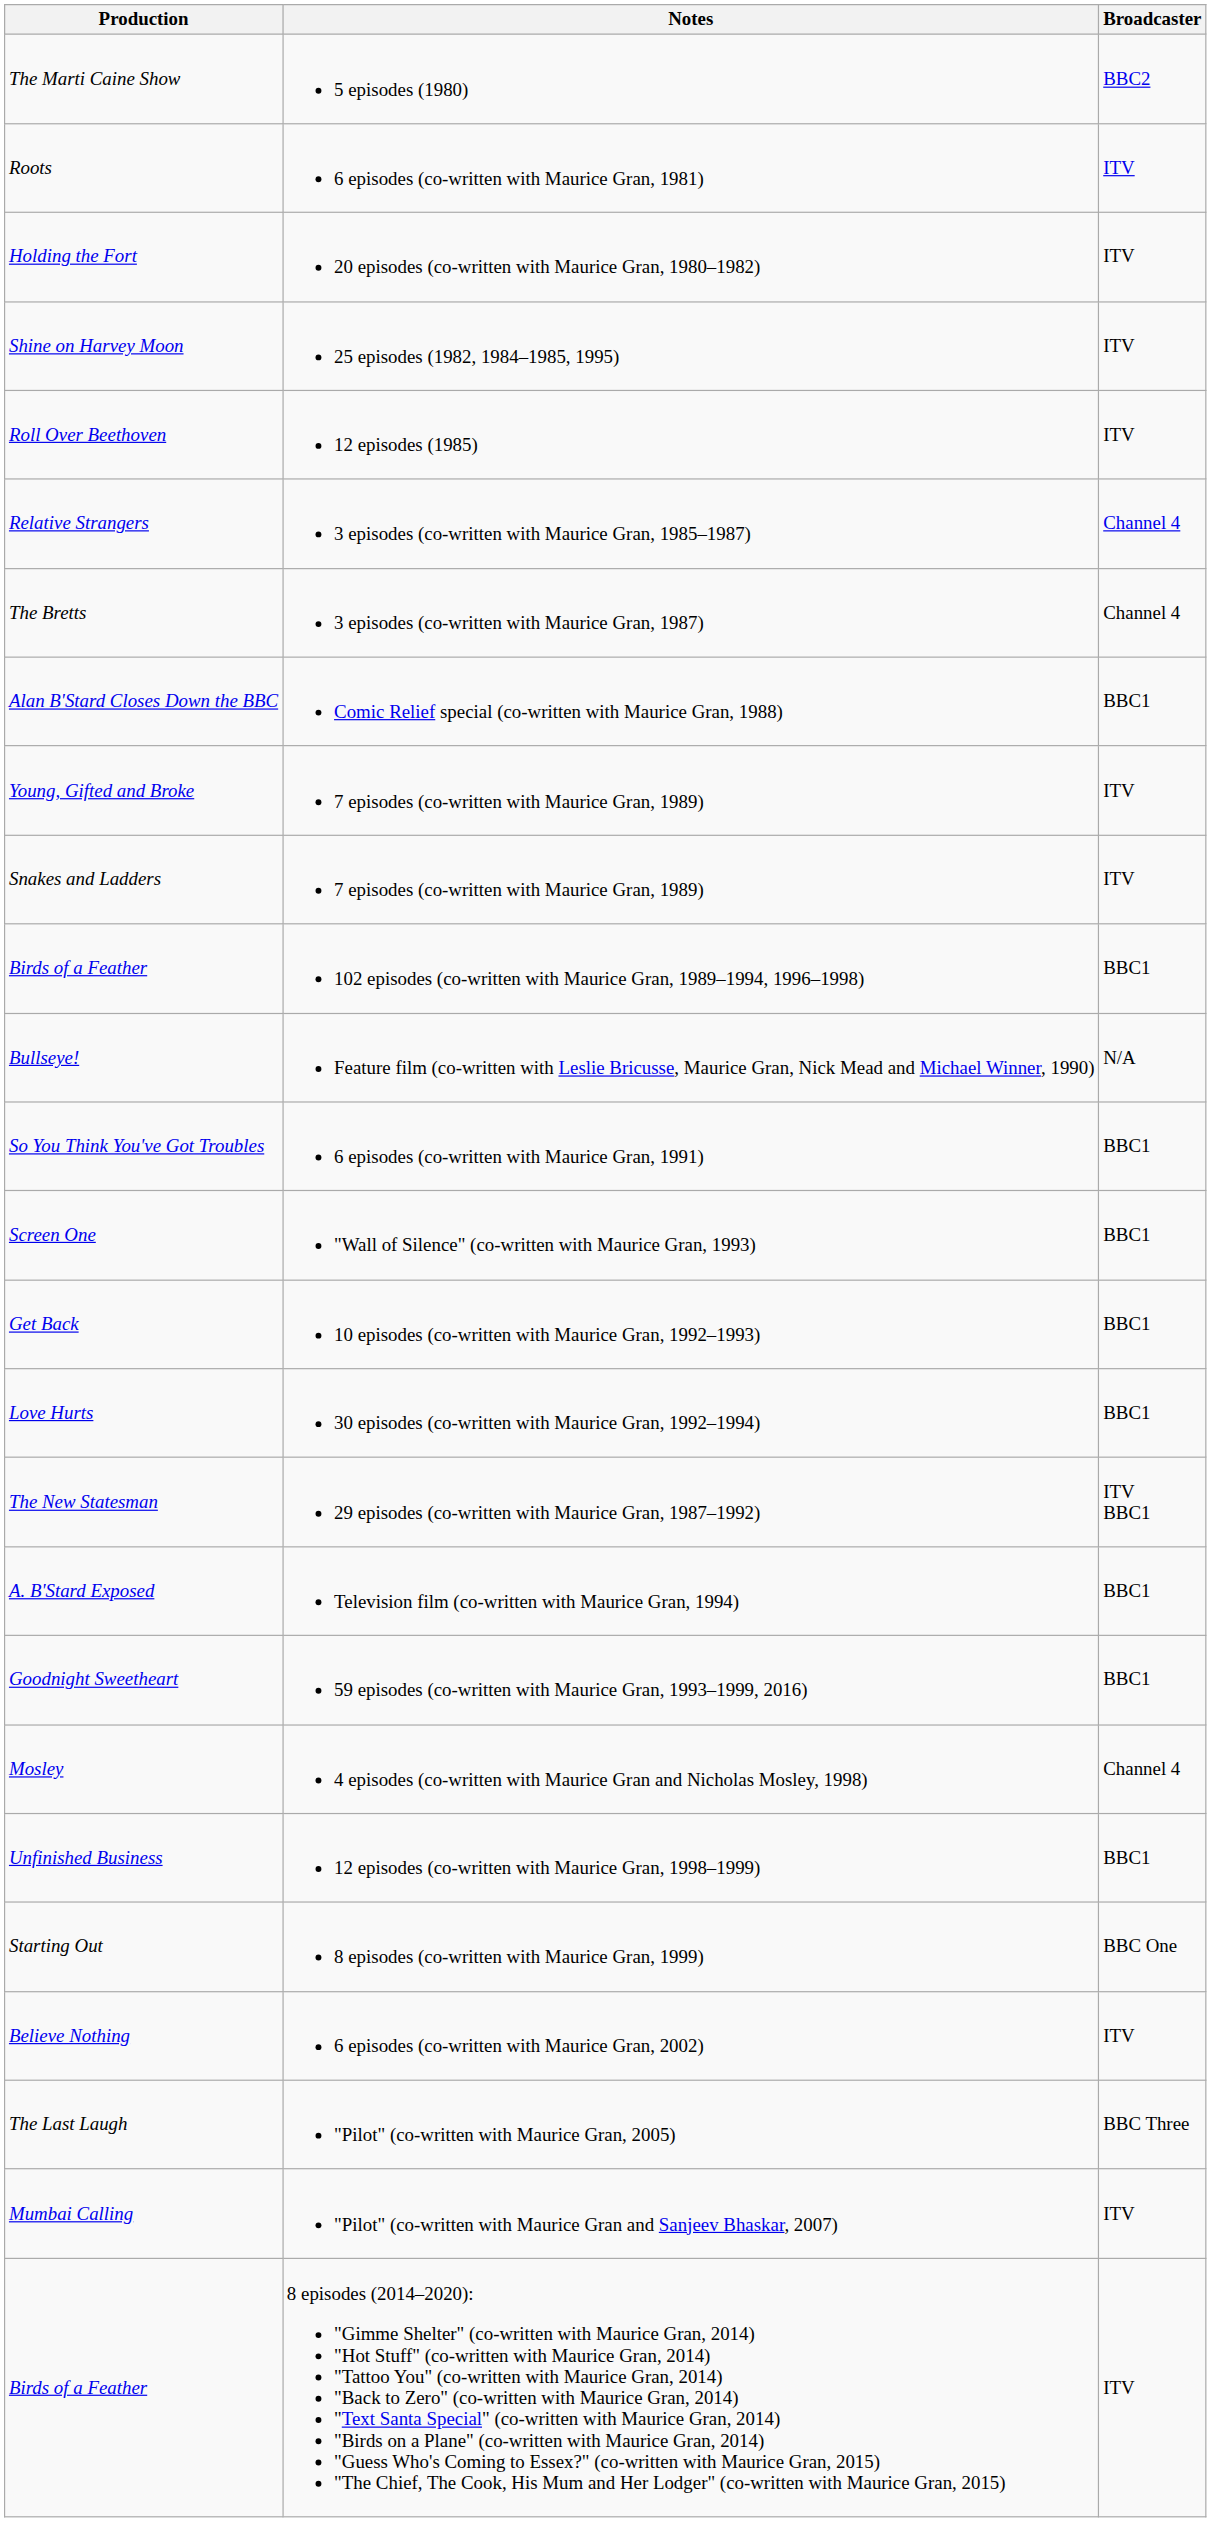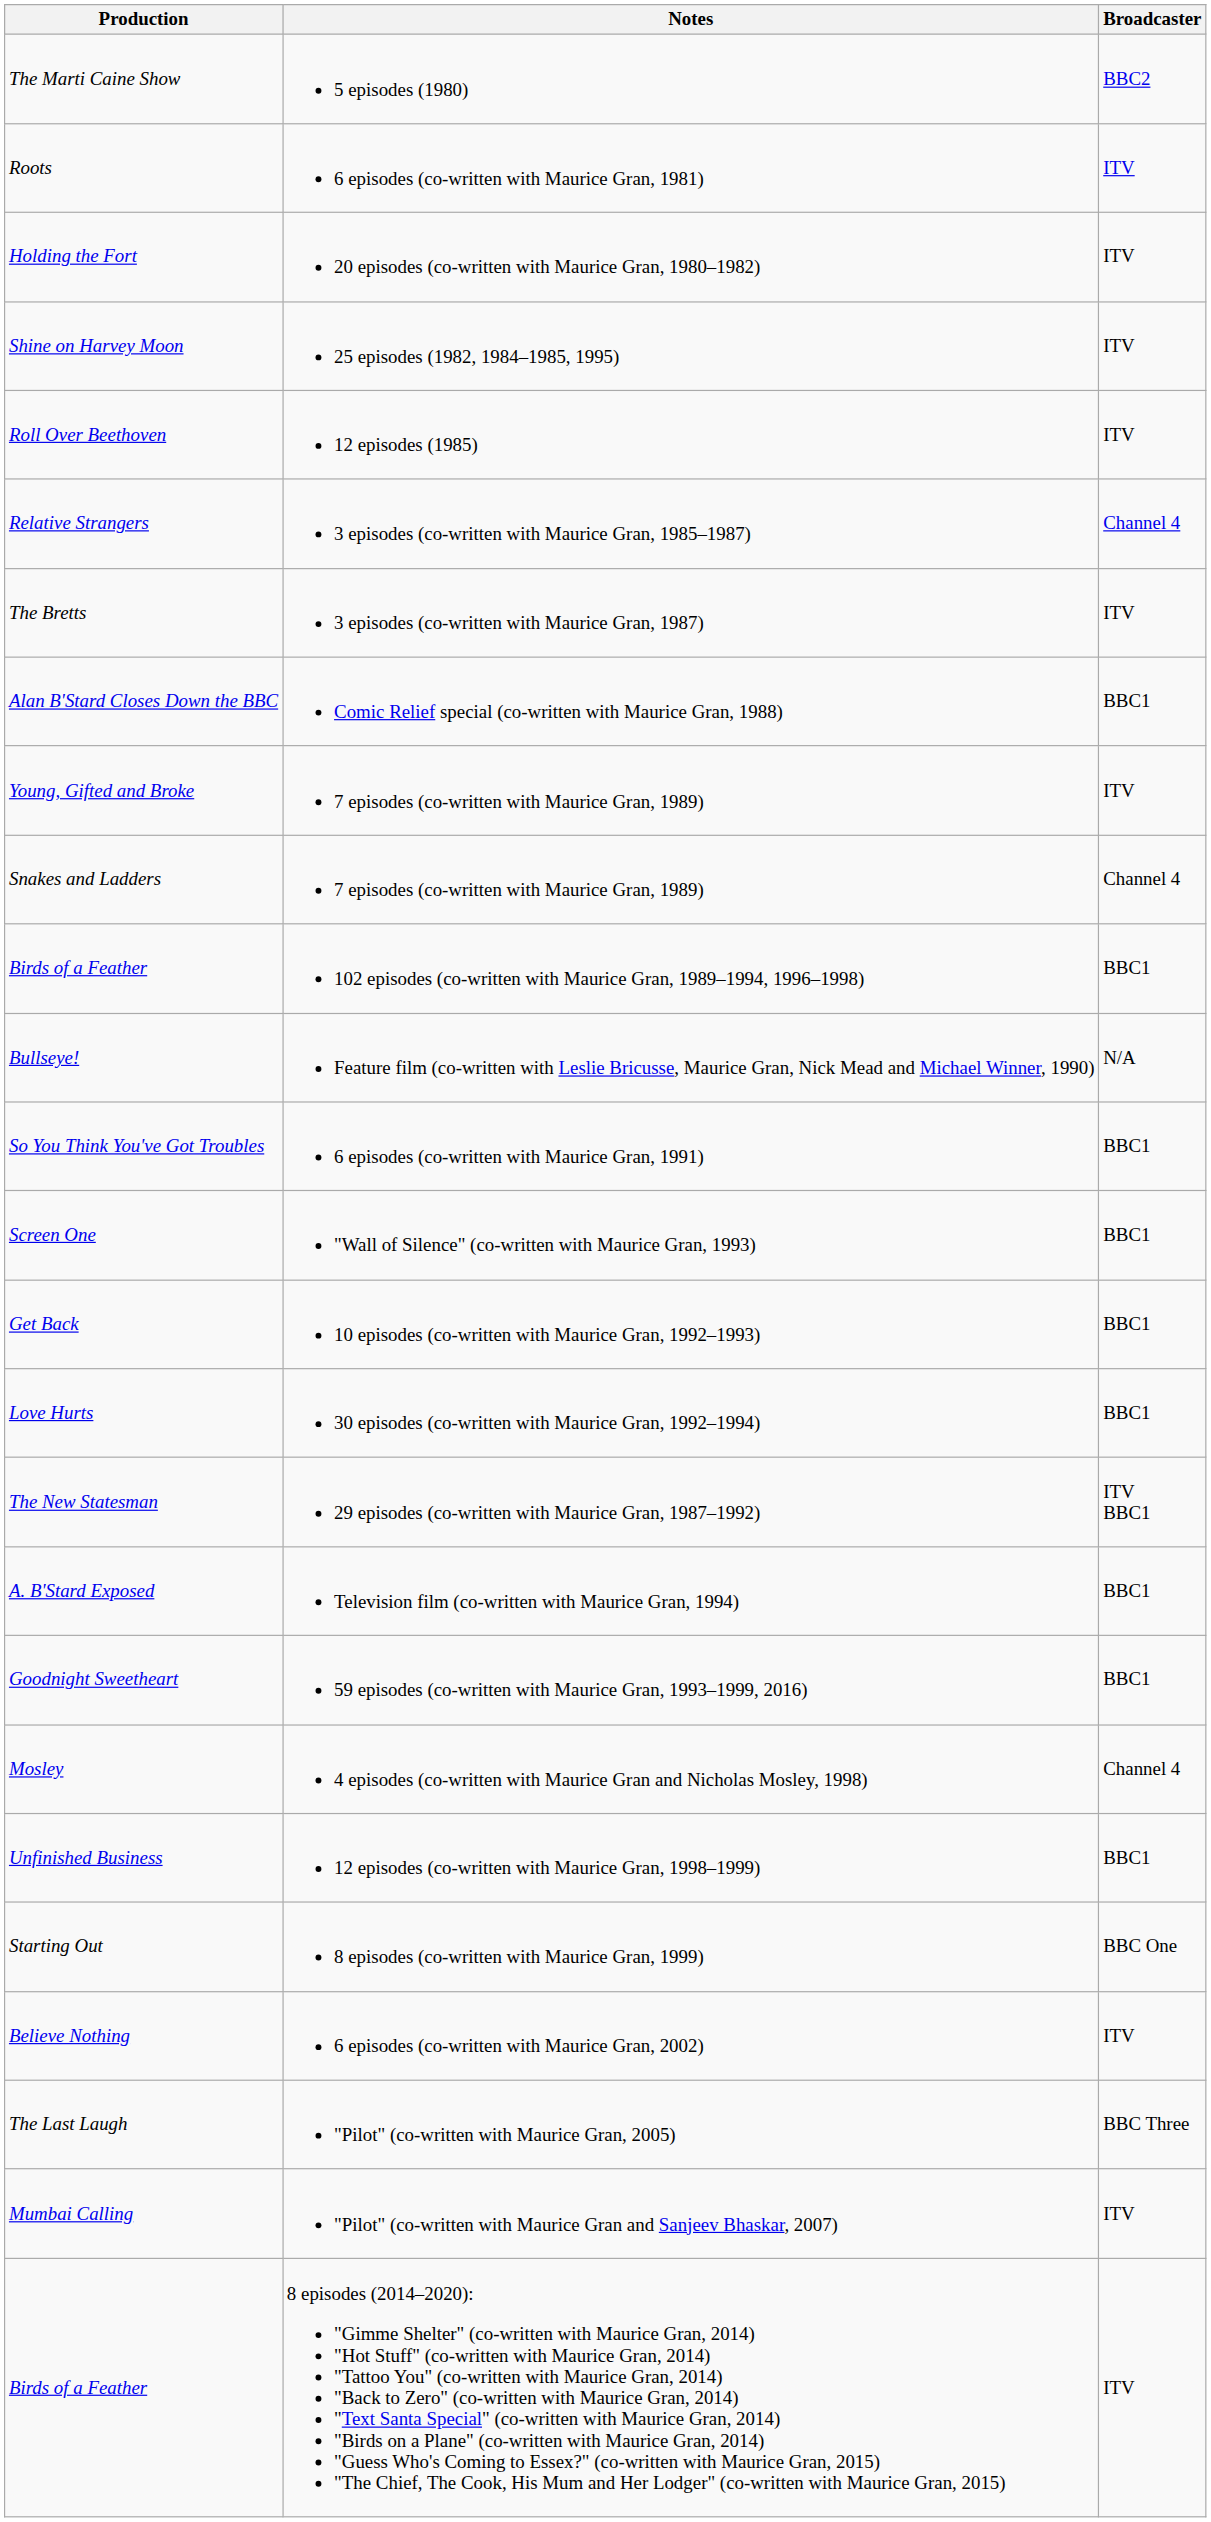 <table class="wikitable">
 <tr style="background:#ccc; text-align:center;">
 <th>Production</th>
 <th>Notes</th>
 <th>Broadcaster</th>
 </tr>
 <tr>
 <td><em>The Marti Caine Show</em></td>
 <td><br><ul><li>5 episodes (1980)</li></ul></td>
 <td><a href='#'>BBC2</a></td>
 </tr>
 <tr>
 <td><em>Roots</em></td>
 <td><br><ul><li>6 episodes (co-written with Maurice Gran, 1981)</li></ul></td>
 <td><a href='#'>ITV</a></td>
 </tr>
 <tr>
 <td><em><a href='#'>Holding the Fort</a></em></td>
 <td><br><ul><li>20 episodes (co-written with Maurice Gran, 1980–1982)</li></ul></td>
 <td>ITV</td>
 </tr>
 <tr>
 <td><em><a href='#'>Shine on Harvey Moon</a></em></td>
 <td><br><ul><li>25 episodes (1982, 1984–1985, 1995)</li></ul></td>
 <td>ITV</td>
 </tr>
 <tr>
 <td><em><a href='#'>Roll Over Beethoven</a></em></td>
 <td><br><ul><li>12 episodes (1985)</li></ul></td>
 <td>ITV</td>
 </tr>
 <tr>
 <td><em><a href='#'>Relative Strangers</a></em></td>
 <td><br><ul><li>3 episodes (co-written with Maurice Gran, 1985–1987)</li></ul></td>
 <td><a href='#'>Channel 4</a></td>
 </tr>
 <tr>
 <td><em>The Bretts</em></td>
 <td><br><ul><li>3 episodes (co-written with Maurice Gran, 1987)</li></ul></td>
-<td>Channel 4</td>
+<td>ITV</td>
 </tr>
 <tr>
 <td><em><a href='#'>Alan B'Stard Closes Down the BBC</a></em></td>
 <td><br><ul><li><a href='#'>Comic Relief</a> special (co-written with Maurice Gran, 1988)</li></ul></td>
 <td>BBC1</td>
 </tr>
 <tr>
 <td><em><a href='#'>Young, Gifted and Broke</a></em></td>
 <td><br><ul><li>7 episodes (co-written with Maurice Gran, 1989)</li></ul></td>
 <td>ITV</td>
 </tr>
 <tr>
 <td><em>Snakes and Ladders</em></td>
 <td><br><ul><li>7 episodes (co-written with Maurice Gran, 1989)</li></ul></td>
-<td>ITV</td>
+<td>Channel 4</td>
 </tr>
 <tr>
 <td><em><a href='#'>Birds of a Feather</a></em></td>
 <td><br><ul><li>102 episodes (co-written with Maurice Gran, 1989–1994, 1996–1998)</li></ul></td>
 <td>BBC1</td>
 </tr>
 <tr>
 <td><em><a href='#'>Bullseye!</a></em></td>
 <td><br><ul><li>Feature film (co-written with <a href='#'>Leslie Bricusse</a>, Maurice Gran, Nick Mead and <a href='#'>Michael Winner</a>, 1990)</li></ul></td>
 <td>N/A</td>
 </tr>
 <tr>
 <td><em><a href='#'>So You Think You've Got Troubles</a></em></td>
 <td><br><ul><li>6 episodes (co-written with Maurice Gran, 1991)</li></ul></td>
 <td>BBC1</td>
 </tr>
 <tr>
 <td><em><a href='#'>Screen One</a></em></td>
 <td><br><ul><li>"Wall of Silence" (co-written with Maurice Gran, 1993)</li></ul></td>
 <td>BBC1</td>
 </tr>
 <tr>
 <td><em><a href='#'>Get Back</a></em></td>
 <td><br><ul><li>10 episodes (co-written with Maurice Gran, 1992–1993)</li></ul></td>
 <td>BBC1</td>
 </tr>
 <tr>
 <td><em><a href='#'>Love Hurts</a></em></td>
 <td><br><ul><li>30 episodes (co-written with Maurice Gran, 1992–1994)</li></ul></td>
 <td>BBC1</td>
 </tr>
 <tr>
 <td><em><a href='#'>The New Statesman</a></em></td>
 <td><br><ul><li>29 episodes (co-written with Maurice Gran, 1987–1992)</li></ul></td>
 <td>ITV<br>BBC1</td>
 </tr>
 <tr>
 <td><em><a href='#'>A. B'Stard Exposed</a></em></td>
 <td><br><ul><li>Television film (co-written with Maurice Gran, 1994)</li></ul></td>
 <td>BBC1</td>
 </tr>
 <tr>
 <td><em><a href='#'>Goodnight Sweetheart</a></em></td>
 <td><br><ul><li>59 episodes (co-written with Maurice Gran, 1993–1999, 2016)</li></ul></td>
 <td>BBC1</td>
 </tr>
 <tr>
 <td><em><a href='#'>Mosley</a></em></td>
 <td><br><ul><li>4 episodes (co-written with Maurice Gran and Nicholas Mosley, 1998)</li></ul></td>
 <td>Channel 4</td>
 </tr>
 <tr>
 <td><em><a href='#'>Unfinished Business</a></em></td>
 <td><br><ul><li>12 episodes (co-written with Maurice Gran, 1998–1999)</li></ul></td>
 <td>BBC1</td>
 </tr>
 <tr>
 <td><em>Starting Out</em></td>
 <td><br><ul><li>8 episodes (co-written with Maurice Gran, 1999)</li></ul></td>
 <td>BBC One</td>
 </tr>
 <tr>
 <td><em><a href='#'>Believe Nothing</a></em></td>
 <td><br><ul><li>6 episodes (co-written with Maurice Gran, 2002)</li></ul></td>
 <td>ITV</td>
 </tr>
 <tr>
 <td><em>The Last Laugh</em></td>
 <td><br><ul><li>"Pilot" (co-written with Maurice Gran, 2005)</li></ul></td>
 <td>BBC Three</td>
 </tr>
 <tr>
 <td><em><a href='#'>Mumbai Calling</a></em></td>
 <td><br><ul><li>"Pilot" (co-written with Maurice Gran and <a href='#'>Sanjeev Bhaskar</a>, 2007)</li></ul></td>
 <td>ITV</td>
 </tr>
 <tr>
 <td><em><a href='#'>Birds of a Feather</a></em></td>
 <td><br>8 episodes (2014–2020):<ul><li>"Gimme Shelter" (co-written with Maurice Gran, 2014)</li><li>"Hot Stuff" (co-written with Maurice Gran, 2014)</li><li>"Tattoo You" (co-written with Maurice Gran, 2014)</li><li>"Back to Zero" (co-written with Maurice Gran, 2014)</li><li>"<a href='#'>Text Santa Special</a>" (co-written with Maurice Gran, 2014)</li><li>"Birds on a Plane" (co-written with Maurice Gran, 2014)</li><li>"Guess Who's Coming to Essex?" (co-written with Maurice Gran, 2015)</li><li>"The Chief, The Cook, His Mum and Her Lodger" (co-written with Maurice Gran, 2015)</li></ul></td>
 <td>ITV</td>
 </tr>
 </table>
